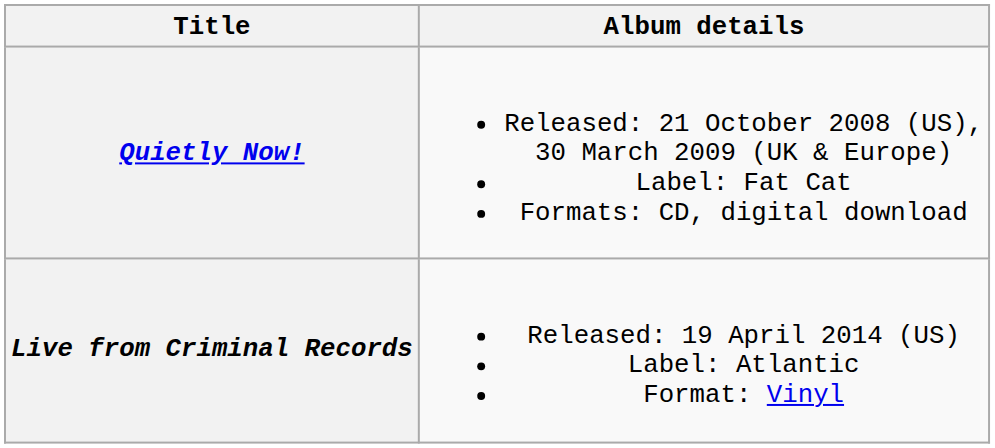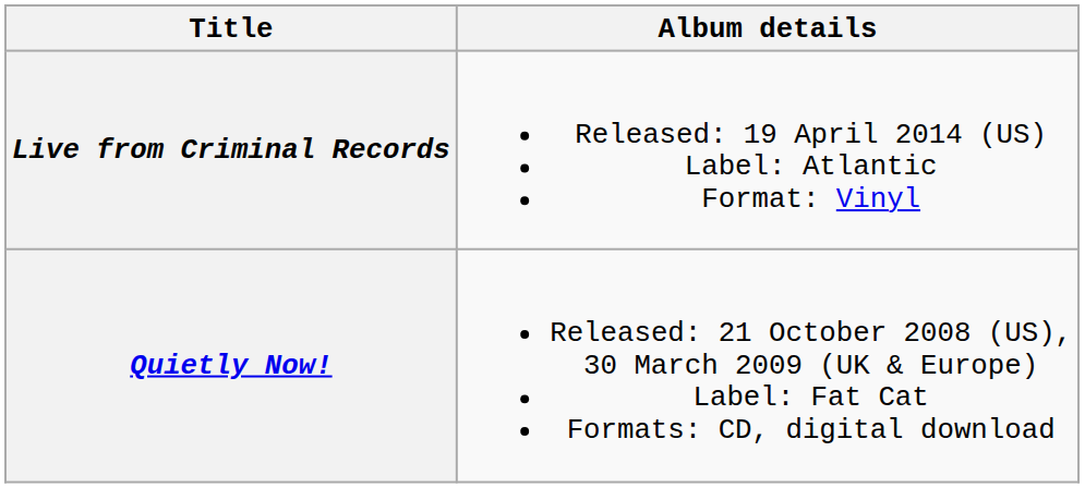 <table class="wikitable plainrowheaders" style="text-align:center;">
 <tr>
 <th scope="col">Title</th>
 <th scope="col">Album details</th>
 </tr>
 <tr>
+<th scope="row"><em>Live from Criminal Records</em></th>
+<td><br><ul><li>Released: 19 April 2014 (US)</li><li>Label: Atlantic</li><li>Format: <a href='#'>Vinyl</a></li></ul></td>
+</tr>
+<tr>
 <th scope="row"><em><a href='#'>Quietly Now!</a></em></th>
 <td><br><ul><li>Released: 21 October 2008 (US),<br>30 March 2009 (UK & Europe)</li><li>Label: Fat Cat</li><li>Formats: CD, digital download</li></ul></td>
 </tr>
-<tr>
-<th scope="row"><em>Live from Criminal Records</em></th>
-<td><br><ul><li>Released: 19 April 2014 (US)</li><li>Label: Atlantic</li><li>Format: <a href='#'>Vinyl</a></li></ul></td>
-</tr>
 </table>
